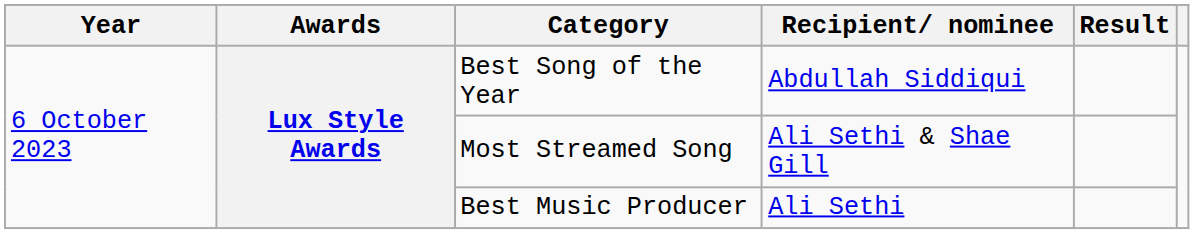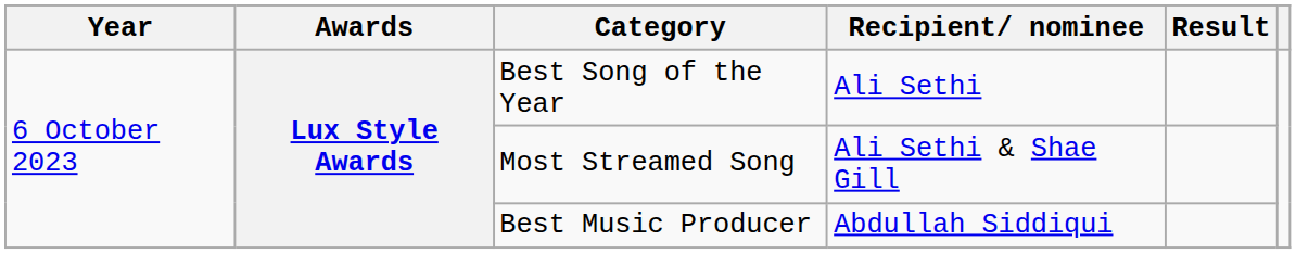 <table class="wikitable plainrowheaders">
 <tr>
 <th>Year</th>
 <th>Awards</th>
 <th>Category</th>
 <th>Recipient/ nominee</th>
 <th>Result</th>
 <th></th>
 </tr>
 <tr>
 <td rowspan="3"><a href='#'>6 October 2023</a></td>
 <th rowspan="3" scope="row"><a href='#'>Lux Style Awards</a></th>
 <td>Best Song of the Year</td>
-<td><a href='#'>Abdullah Siddiqui</a></td>
+<td><a href='#'>Ali Sethi</a></td>
 <td></td>
 <td rowspan="3"></td>
 </tr>
 <tr>
 <td>Most Streamed Song</td>
 <td><a href='#'>Ali Sethi</a> & <a href='#'>Shae Gill</a></td>
 <td></td>
 </tr>
 <tr>
 <td>Best Music Producer</td>
-<td><a href='#'>Ali Sethi</a></td>
+<td><a href='#'>Abdullah Siddiqui</a></td>
 <td></td>
 </tr>
 </table>
